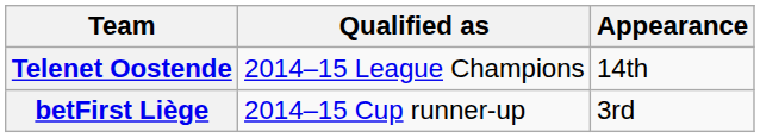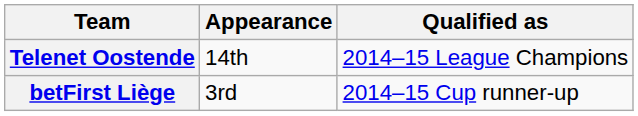 <table class="wikitable">
 <tr>
 <th>Team</th>
+<th>Appearance</th>
 <th>Qualified as</th>
-<th>Appearance</th>
 </tr>
 <tr>
 <th><strong><a href='#'>Telenet Oostende</a></strong></th>
+<td>14th</td>
 <td><a href='#'>2014–15 League</a> Champions</td>
-<td>14th</td>
 </tr>
 <tr>
 <th><strong><a href='#'>betFirst Liège</a></strong></th>
+<td>3rd</td>
 <td><a href='#'>2014–15 Cup</a> runner-up</td>
-<td>3rd</td>
 </tr>
 </table>
